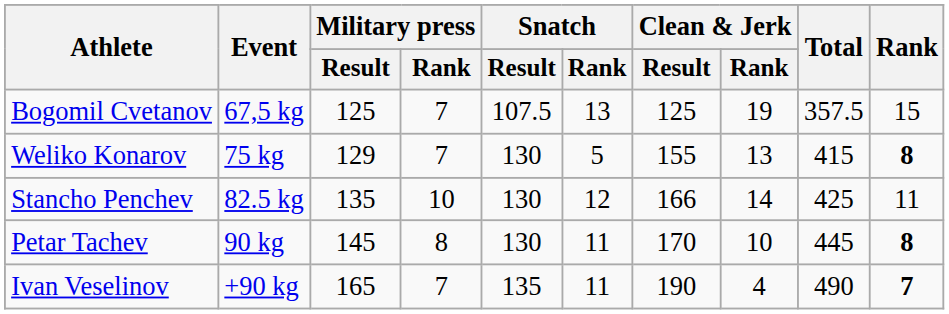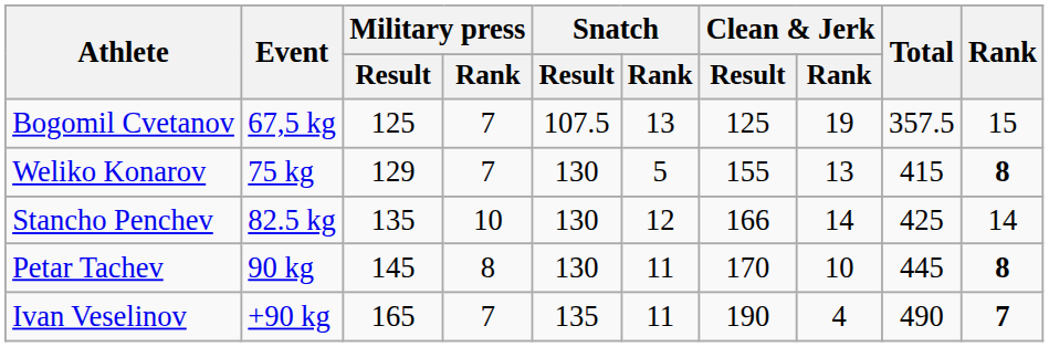 <table class="wikitable" style="font-size:90%">
 <tr>
 <th rowspan="2">Athlete</th>
 <th rowspan="2">Event</th>
 <th colspan="2">Military press</th>
 <th colspan="2">Snatch</th>
 <th colspan="2">Clean & Jerk</th>
 <th rowspan="2">Total</th>
 <th rowspan="2">Rank</th>
 </tr>
 <tr style="font-size:95%">
 <th>Result</th>
 <th>Rank</th>
 <th>Result</th>
 <th>Rank</th>
 <th>Result</th>
 <th>Rank</th>
 </tr>
 <tr align=center>
 <td align=left><a href='#'>Bogomil Cvetanov</a></td>
 <td style="text-align:left;" rowspan="1"><a href='#'>67,5 kg</a></td>
 <td>125</td>
 <td>7</td>
 <td>107.5</td>
 <td>13</td>
 <td>125</td>
 <td>19</td>
 <td>357.5</td>
 <td>15</td>
 </tr>
 <tr align=center>
 <td align=left><a href='#'>Weliko Konarov</a></td>
 <td style="text-align:left;" rowspan="1"><a href='#'>75 kg</a></td>
 <td>129</td>
 <td>7</td>
 <td>130</td>
 <td>5</td>
 <td>155</td>
 <td>13</td>
 <td>415</td>
 <td><strong>8</strong></td>
 </tr>
 <tr align=center>
 <td align=left><a href='#'>Stancho Penchev</a></td>
 <td style="text-align:left;" rowspan="1"><a href='#'>82.5 kg</a></td>
 <td>135</td>
 <td>10</td>
 <td>130</td>
 <td>12</td>
 <td>166</td>
 <td>14</td>
 <td>425</td>
-<td>11</td>
+<td>14</td>
 </tr>
 <tr align=center>
 <td align=left><a href='#'>Petar Tachev</a></td>
 <td style="text-align:left;" rowspan="1"><a href='#'>90 kg</a></td>
 <td>145</td>
 <td>8</td>
 <td>130</td>
 <td>11</td>
 <td>170</td>
 <td>10</td>
 <td>445</td>
 <td><strong>8</strong></td>
 </tr>
 <tr align=center>
 <td align=left><a href='#'>Ivan Veselinov</a></td>
 <td style="text-align:left;" rowspan="1"><a href='#'>+90 kg</a></td>
 <td>165</td>
 <td>7</td>
 <td>135</td>
 <td>11</td>
 <td>190</td>
 <td>4</td>
 <td>490</td>
 <td><strong>7</strong></td>
 </tr>
 </table>
